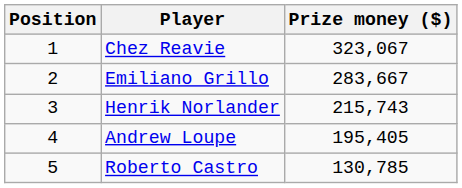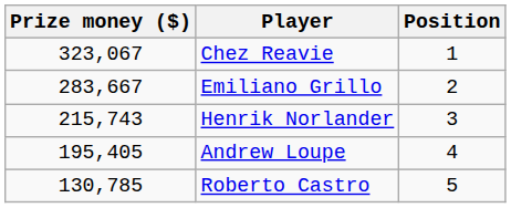 <table class="wikitable">
 <tr>
+<th>Prize money ($)</th>
+<th>Player</th>
 <th>Position</th>
-<th>Player</th>
-<th>Prize money ($)</th>
 </tr>
 <tr>
+<td align=center>323,067</td>
+<td> <a href='#'>Chez Reavie</a></td>
 <td align=center>1</td>
-<td> <a href='#'>Chez Reavie</a></td>
-<td align=center>323,067</td>
 </tr>
 <tr>
+<td align=center>283,667</td>
+<td> <a href='#'>Emiliano Grillo</a></td>
 <td align=center>2</td>
-<td> <a href='#'>Emiliano Grillo</a></td>
-<td align=center>283,667</td>
 </tr>
 <tr>
+<td align=center>215,743</td>
+<td> <a href='#'>Henrik Norlander</a></td>
 <td align=center>3</td>
-<td> <a href='#'>Henrik Norlander</a></td>
-<td align=center>215,743</td>
 </tr>
 <tr>
+<td align=center>195,405</td>
+<td> <a href='#'>Andrew Loupe</a></td>
 <td align=center>4</td>
-<td> <a href='#'>Andrew Loupe</a></td>
-<td align=center>195,405</td>
 </tr>
 <tr>
+<td align=center>130,785</td>
+<td> <a href='#'>Roberto Castro</a></td>
 <td align=center>5</td>
-<td> <a href='#'>Roberto Castro</a></td>
-<td align=center>130,785</td>
 </tr>
 </table>
